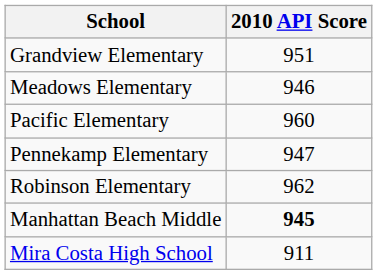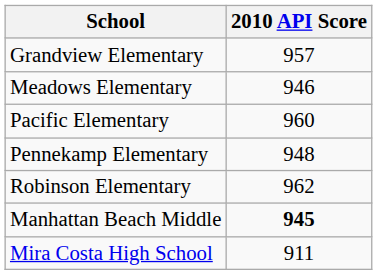 <table class="wikitable" style="float:right;">
 <tr>
 <th ->School</th>
 <th>2010 <a href='#'>API</a> Score</th>
 </tr>
 <tr>
 <td>Grandview Elementary</td>
-<td style="text-align:center;">951</td>
+<td style="text-align:center;">957</td>
 </tr>
 <tr>
 <td>Meadows Elementary</td>
 <td style="text-align:center;">946</td>
 </tr>
 <tr>
 <td>Pacific Elementary</td>
 <td style="text-align:center;">960</td>
 </tr>
 <tr>
 <td>Pennekamp Elementary</td>
-<td style="text-align:center;">947</td>
+<td style="text-align:center;">948</td>
 </tr>
 <tr>
 <td>Robinson Elementary</td>
 <td style="text-align:center;">962</td>
 </tr>
 <tr>
 <td>Manhattan Beach Middle</td>
 <td style="text-align:center;"><strong>945</strong></td>
 </tr>
 <tr>
 <td><a href='#'>Mira Costa High School</a></td>
 <td style="text-align:center;">911</td>
 </tr>
 </table>
